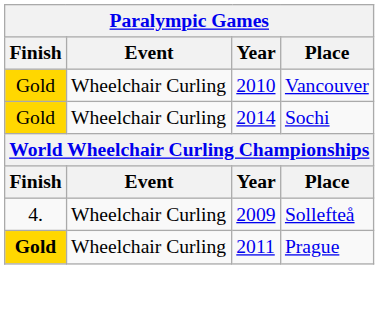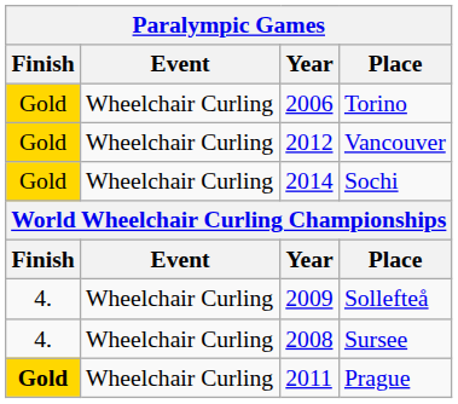 <table class="wikitable" style="border-collapse: collapse; font-size: 95%;">
 <tr>
 <th colspan=4> <a href='#'>Paralympic Games</a></th>
 </tr>
 <tr>
 <th>Finish</th>
 <th>Event</th>
 <th>Year</th>
 <th>Place</th>
 </tr>
 <tr>
 <td bgcolor="gold" align="center">Gold</td>
 <td>Wheelchair Curling</td>
-<td><a href='#'>2010</a></td>
+<td><a href='#'>2006</a></td>
+<td> <a href='#'>Torino</a></td>
+</tr>
+<tr>
+<td bgcolor="gold" align="center">Gold</td>
+<td>Wheelchair Curling</td>
+<td><a href='#'>2012</a></td>
 <td> <a href='#'>Vancouver</a></td>
 </tr>
 <tr>
 <td bgcolor="gold" align="center">Gold</td>
 <td>Wheelchair Curling</td>
 <td><a href='#'>2014</a></td>
 <td> <a href='#'>Sochi</a></td>
 </tr>
 <tr>
 <th colspan=4> <a href='#'>World Wheelchair Curling Championships</a></th>
 </tr>
 <tr>
 <th>Finish</th>
 <th>Event</th>
 <th>Year</th>
 <th>Place</th>
 </tr>
 <tr>
 <td align="center">4.</td>
 <td>Wheelchair Curling</td>
 <td><a href='#'>2009</a></td>
 <td> <a href='#'>Sollefteå</a></td>
 </tr>
 <tr>
+<td align="center">4.</td>
+<td>Wheelchair Curling</td>
+<td><a href='#'>2008</a></td>
+<td> <a href='#'>Sursee</a></td>
+</tr>
+<tr>
 <td bgcolor="gold" align="center"><strong>Gold</strong></td>
 <td>Wheelchair Curling</td>
 <td><a href='#'>2011</a></td>
 <td> <a href='#'>Prague</a></td>
 </tr>
 </table>
